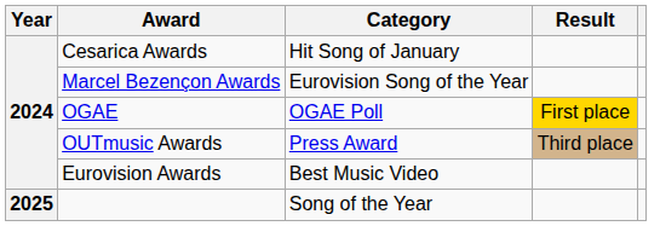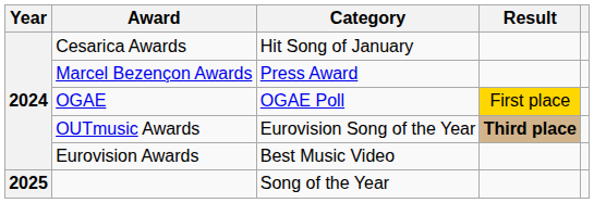 <table class="wikitable sortable plainrowheaders">
 <tr>
 <th scope="col">Year</th>
 <th scope="col">Award</th>
 <th scope="col">Category</th>
 <th scope="col">Result</th>
 <th scope="col"></th>
 </tr>
 <tr>
 <th scope="row" rowspan="5">2024</th>
 <td>Cesarica Awards</td>
 <td>Hit Song of January</td>
 <td></td>
 <td align="center"></td>
 </tr>
 <tr>
 <td><a href='#'>Marcel Bezençon Awards</a></td>
-<td>Eurovision Song of the Year</td>
+<td><a href='#'>Press Award</a></td>
 <td></td>
 <td align="center"></td>
 </tr>
 <tr>
 <td><a href='#'>OGAE</a></td>
 <td><a href='#'>OGAE Poll</a></td>
 <td align="center" bgcolor=gold>First place</td>
 <td align="center"></td>
 </tr>
 <tr>
 <td><a href='#'>OUTmusic</a> Awards</td>
-<td><a href='#'>Press Award</a></td>
-<td align="center" bgcolor=tan>Third place</td>
+<td>Eurovision Song of the Year</td>
+<td align="center" bgcolor=tan><strong>Third place</strong></td>
 <td align="center"></td>
 </tr>
 <tr>
 <td>Eurovision Awards</td>
 <td>Best Music Video</td>
 <td></td>
 <td align="center"></td>
 </tr>
 <tr>
 <th scope="row">2025</th>
 <td></td>
 <td>Song of the Year</td>
 <td></td>
 <td align="center"></td>
 </tr>
 </table>
